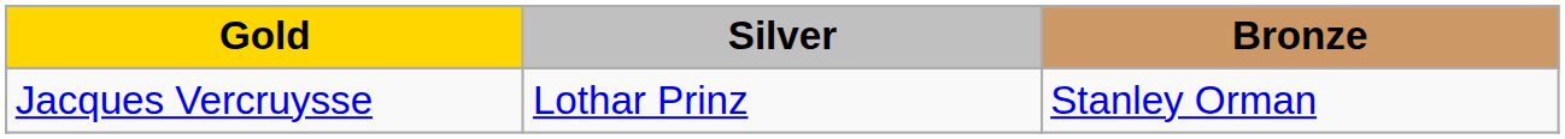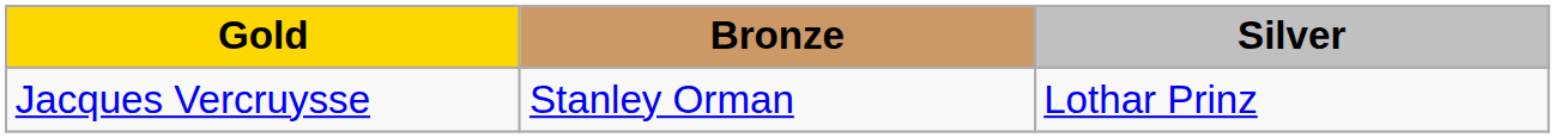 <table class="wikitable" style="text-align:left">
 <tr align="center">
 <td width=200 bgcolor=gold><strong>Gold</strong></td>
+<td width=200 bgcolor=CC9966><strong>Bronze</strong></td>
 <td width=200 bgcolor=silver><strong>Silver</strong></td>
-<td width=200 bgcolor=CC9966><strong>Bronze</strong></td>
 </tr>
 <tr>
 <td><a href='#'>Jacques Vercruysse</a><br><em></em></td>
+<td><a href='#'>Stanley Orman</a><br><em></em></td>
 <td><a href='#'>Lothar Prinz</a><br><em></em></td>
-<td><a href='#'>Stanley Orman</a><br><em></em></td>
 </tr>
 </table>
